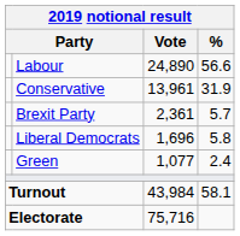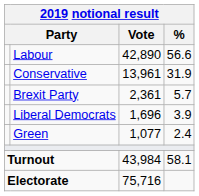 <table class="wikitable">
 <tr>
 <th colspan="4"><a href='#'>2019</a> <a href='#'>notional result</a></th>
 </tr>
 <tr>
 <th bgcolor="#DDDDFF" width="130px" colspan="2">Party</th>
 <th bgcolor="#DDDDFF" width="50px">Vote</th>
 <th bgcolor="#DDDDFF" width="30px">%</th>
 </tr>
 <tr>
 <td></td>
 <td><a href='#'>Labour</a></td>
-<td align=right>24,890</td>
+<td align=right>42,890</td>
 <td align=right>56.6</td>
 </tr>
 <tr>
 <td></td>
 <td><a href='#'>Conservative</a></td>
 <td align=right>13,961</td>
 <td align=right>31.9</td>
 </tr>
 <tr>
 <td></td>
 <td><a href='#'>Brexit Party</a></td>
 <td align=right>2,361</td>
 <td align=right>5.7</td>
 </tr>
 <tr>
 <td></td>
 <td><a href='#'>Liberal Democrats</a></td>
 <td align=right>1,696</td>
-<td align=right>5.8</td>
+<td align=right>3.9</td>
 </tr>
 <tr>
 <td></td>
 <td><a href='#'>Green</a></td>
 <td align=right>1,077</td>
 <td align=right>2.4</td>
 </tr>
 <tr>
 <td colspan="4" bgcolor="#EAECF0"></td>
 </tr>
 <tr>
 <td colspan="2"><strong>Turnout</strong></td>
 <td align=right>43,984</td>
 <td align=right>58.1</td>
 </tr>
 <tr>
 <td colspan="2"><strong>Electorate</strong></td>
 <td align=right>75,716</td>
 </tr>
 </table>
